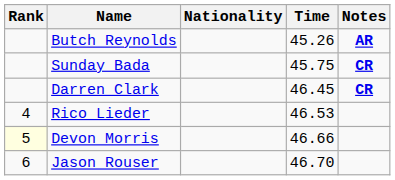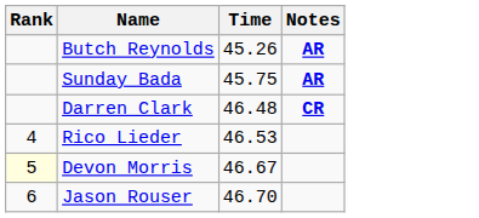 <table class="wikitable sortable" style="text-align:center">
 <tr>
 <th>Rank</th>
 <th>Name</th>
-<th>Nationality</th>
 <th>Time</th>
 <th>Notes</th>
 </tr>
 <tr>
 <td></td>
 <td align="left"><a href='#'>Butch Reynolds</a></td>
-<td align=left></td>
 <td>45.26</td>
 <td><strong><a href='#'>AR</a></strong></td>
 </tr>
 <tr>
 <td></td>
 <td align="left"><a href='#'>Sunday Bada</a></td>
-<td align=left></td>
 <td>45.75</td>
-<td><strong><a href='#'>CR</a></strong></td>
+<td><strong><a href='#'>AR</a></strong></td>
 </tr>
 <tr>
 <td></td>
 <td align="left"><a href='#'>Darren Clark</a></td>
-<td align=left></td>
-<td>46.45</td>
+<td>46.48</td>
 <td><strong><a href='#'>CR</a></strong></td>
 </tr>
 <tr>
 <td>4</td>
 <td align="left"><a href='#'>Rico Lieder</a></td>
-<td align=left></td>
 <td>46.53</td>
 <td></td>
 </tr>
 <tr>
 <td style="background: lightyellow;">5</td>
 <td align="left"><a href='#'>Devon Morris</a></td>
-<td align=left></td>
-<td>46.66</td>
+<td>46.67</td>
 <td></td>
 </tr>
 <tr>
 <td>6</td>
 <td align="left"><a href='#'>Jason Rouser</a></td>
-<td align=left></td>
 <td>46.70</td>
 <td></td>
 </tr>
 </table>
